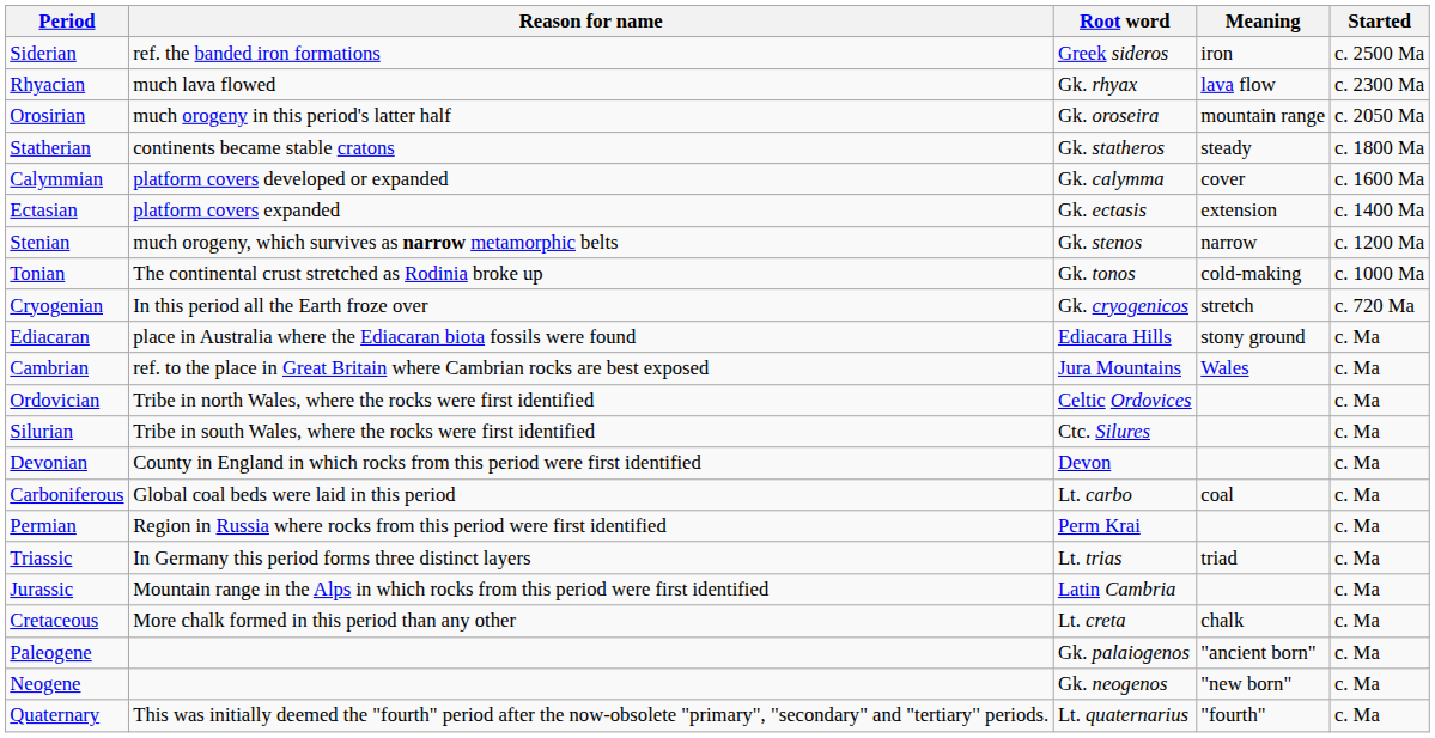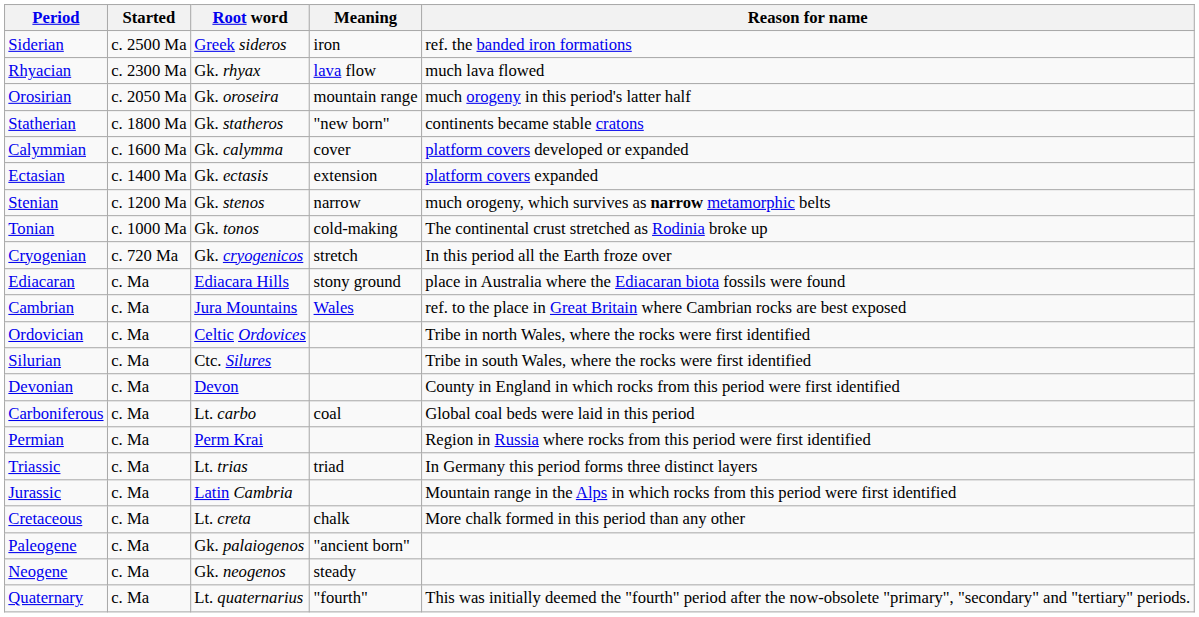 <table class="wikitable">
 <tr>
 <th><a href='#'>Period</a></th>
-<th>Reason for name</th>
+<th>Started</th>
 <th><a href='#'>Root</a> word</th>
 <th>Meaning</th>
-<th>Started</th>
+<th>Reason for name</th>
 </tr>
 <tr>
 <td><a href='#'>Siderian</a></td>
-<td>ref. the <a href='#'>banded iron formations</a></td>
+<td>c. 2500 Ma</td>
 <td><a href='#'>Greek</a> <em>sideros</em></td>
 <td>iron</td>
-<td>c. 2500 Ma</td>
+<td>ref. the <a href='#'>banded iron formations</a></td>
 </tr>
 <tr>
 <td><a href='#'>Rhyacian</a></td>
-<td>much lava flowed</td>
+<td>c. 2300 Ma</td>
 <td>Gk. <em>rhyax</em></td>
 <td><a href='#'>lava</a> flow</td>
-<td>c. 2300 Ma</td>
+<td>much lava flowed</td>
 </tr>
 <tr>
 <td><a href='#'>Orosirian</a></td>
-<td>much <a href='#'>orogeny</a> in this period's latter half</td>
+<td>c. 2050 Ma</td>
 <td>Gk. <em>oroseira</em></td>
 <td>mountain range</td>
-<td>c. 2050 Ma</td>
+<td>much <a href='#'>orogeny</a> in this period's latter half</td>
 </tr>
 <tr>
 <td><a href='#'>Statherian</a></td>
+<td>c. 1800 Ma</td>
+<td>Gk. <em>statheros</em></td>
+<td>"new born"</td>
 <td>continents became stable <a href='#'>cratons</a></td>
-<td>Gk. <em>statheros</em></td>
-<td>steady</td>
-<td>c. 1800 Ma</td>
 </tr>
 <tr>
 <td><a href='#'>Calymmian</a></td>
-<td><a href='#'>platform covers</a> developed or expanded</td>
+<td>c. 1600 Ma</td>
 <td>Gk. <em>calymma</em></td>
 <td>cover</td>
-<td>c. 1600 Ma</td>
+<td><a href='#'>platform covers</a> developed or expanded</td>
 </tr>
 <tr>
 <td><a href='#'>Ectasian</a></td>
-<td><a href='#'>platform covers</a> expanded</td>
+<td>c. 1400 Ma</td>
 <td>Gk. <em>ectasis</em></td>
 <td>extension</td>
-<td>c. 1400 Ma</td>
+<td><a href='#'>platform covers</a> expanded</td>
 </tr>
 <tr>
 <td><a href='#'>Stenian</a></td>
-<td>much orogeny, which survives as <strong>narrow</strong> <a href='#'>metamorphic</a> belts</td>
+<td>c. 1200 Ma</td>
 <td>Gk. <em>stenos</em></td>
 <td>narrow</td>
-<td>c. 1200 Ma</td>
+<td>much orogeny, which survives as <strong>narrow</strong> <a href='#'>metamorphic</a> belts</td>
 </tr>
 <tr>
 <td><a href='#'>Tonian</a></td>
-<td>The continental crust stretched as <a href='#'>Rodinia</a> broke up</td>
+<td>c. 1000 Ma</td>
 <td>Gk. <em>tonos</em></td>
 <td>cold-making</td>
-<td>c. 1000 Ma</td>
+<td>The continental crust stretched as <a href='#'>Rodinia</a> broke up</td>
 </tr>
 <tr>
 <td><a href='#'>Cryogenian</a></td>
-<td>In this period all the Earth froze over</td>
+<td>c. 720 Ma</td>
 <td>Gk. <em><a href='#'>cryogenicos</a></em></td>
 <td>stretch</td>
-<td>c. 720 Ma</td>
+<td>In this period all the Earth froze over</td>
 </tr>
 <tr>
 <td><a href='#'>Ediacaran</a></td>
-<td>place in Australia where the <a href='#'>Ediacaran biota</a> fossils were found</td>
+<td>c.  Ma</td>
 <td><a href='#'>Ediacara Hills</a></td>
 <td>stony ground</td>
-<td>c.  Ma</td>
+<td>place in Australia where the <a href='#'>Ediacaran biota</a> fossils were found</td>
 </tr>
 <tr>
 <td><a href='#'>Cambrian</a></td>
-<td>ref. to the place in <a href='#'>Great Britain</a> where Cambrian rocks are best exposed</td>
+<td>c.  Ma</td>
 <td><a href='#'>Jura Mountains</a></td>
 <td><a href='#'>Wales</a></td>
-<td>c.  Ma</td>
+<td>ref. to the place in <a href='#'>Great Britain</a> where Cambrian rocks are best exposed</td>
 </tr>
 <tr>
 <td><a href='#'>Ordovician</a></td>
-<td>Tribe in north Wales, where the rocks were first identified</td>
+<td>c.  Ma</td>
 <td><a href='#'>Celtic</a> <em><a href='#'>Ordovices</a></em></td>
 <td></td>
-<td>c.  Ma</td>
+<td>Tribe in north Wales, where the rocks were first identified</td>
 </tr>
 <tr>
 <td><a href='#'>Silurian</a></td>
-<td>Tribe in south Wales, where the rocks were first identified</td>
+<td>c.  Ma</td>
 <td>Ctc.  <em><a href='#'>Silures</a></em></td>
 <td></td>
-<td>c.  Ma</td>
+<td>Tribe in south Wales, where the rocks were first identified</td>
 </tr>
 <tr>
 <td><a href='#'>Devonian</a></td>
-<td>County in England in which rocks from this period were first identified</td>
+<td>c.  Ma</td>
 <td><a href='#'>Devon</a></td>
 <td></td>
-<td>c.  Ma</td>
+<td>County in England in which rocks from this period were first identified</td>
 </tr>
 <tr>
 <td><a href='#'>Carboniferous</a></td>
-<td>Global coal beds were laid in this period</td>
+<td>c.  Ma</td>
 <td>Lt. <em>carbo</em></td>
 <td>coal</td>
-<td>c.  Ma</td>
+<td>Global coal beds were laid in this period</td>
 </tr>
 <tr>
 <td><a href='#'>Permian</a></td>
-<td>Region in <a href='#'>Russia</a> where rocks from this period were first identified</td>
+<td>c.  Ma</td>
 <td><a href='#'>Perm Krai</a></td>
 <td></td>
-<td>c.  Ma</td>
+<td>Region in <a href='#'>Russia</a> where rocks from this period were first identified</td>
 </tr>
 <tr>
 <td><a href='#'>Triassic</a></td>
-<td>In Germany this period forms three distinct layers</td>
+<td>c.  Ma</td>
 <td>Lt. <em>trias</em></td>
 <td>triad</td>
-<td>c.  Ma</td>
+<td>In Germany this period forms three distinct layers</td>
 </tr>
 <tr>
 <td><a href='#'>Jurassic</a></td>
-<td>Mountain range in the <a href='#'>Alps</a> in which rocks from this period were first identified</td>
+<td>c.  Ma</td>
 <td><a href='#'>Latin</a> <em>Cambria</em></td>
 <td></td>
-<td>c.  Ma</td>
+<td>Mountain range in the <a href='#'>Alps</a> in which rocks from this period were first identified</td>
 </tr>
 <tr>
 <td><a href='#'>Cretaceous</a></td>
-<td>More chalk formed in this period than any other</td>
+<td>c.  Ma</td>
 <td>Lt. <em>creta</em></td>
 <td>chalk</td>
-<td>c.  Ma</td>
+<td>More chalk formed in this period than any other</td>
 </tr>
 <tr>
 <td><a href='#'>Paleogene</a></td>
-<td></td>
+<td>c.  Ma</td>
 <td>Gk. <em>palaiogenos</em></td>
 <td>"ancient born"</td>
-<td>c.  Ma</td>
+<td></td>
 </tr>
 <tr>
 <td><a href='#'>Neogene</a></td>
+<td>c.  Ma</td>
+<td>Gk. <em>neogenos</em></td>
+<td>steady</td>
 <td></td>
-<td>Gk. <em>neogenos</em></td>
-<td>"new born"</td>
-<td>c.  Ma</td>
 </tr>
 <tr>
 <td><a href='#'>Quaternary</a></td>
-<td>This was initially deemed the "fourth" period after the now-obsolete "primary", "secondary" and "tertiary" periods.</td>
+<td>c.  Ma</td>
 <td>Lt. <em>quaternarius</em></td>
 <td>"fourth"</td>
-<td>c.  Ma</td>
+<td>This was initially deemed the "fourth" period after the now-obsolete "primary", "secondary" and "tertiary" periods.</td>
 </tr>
 </table>
